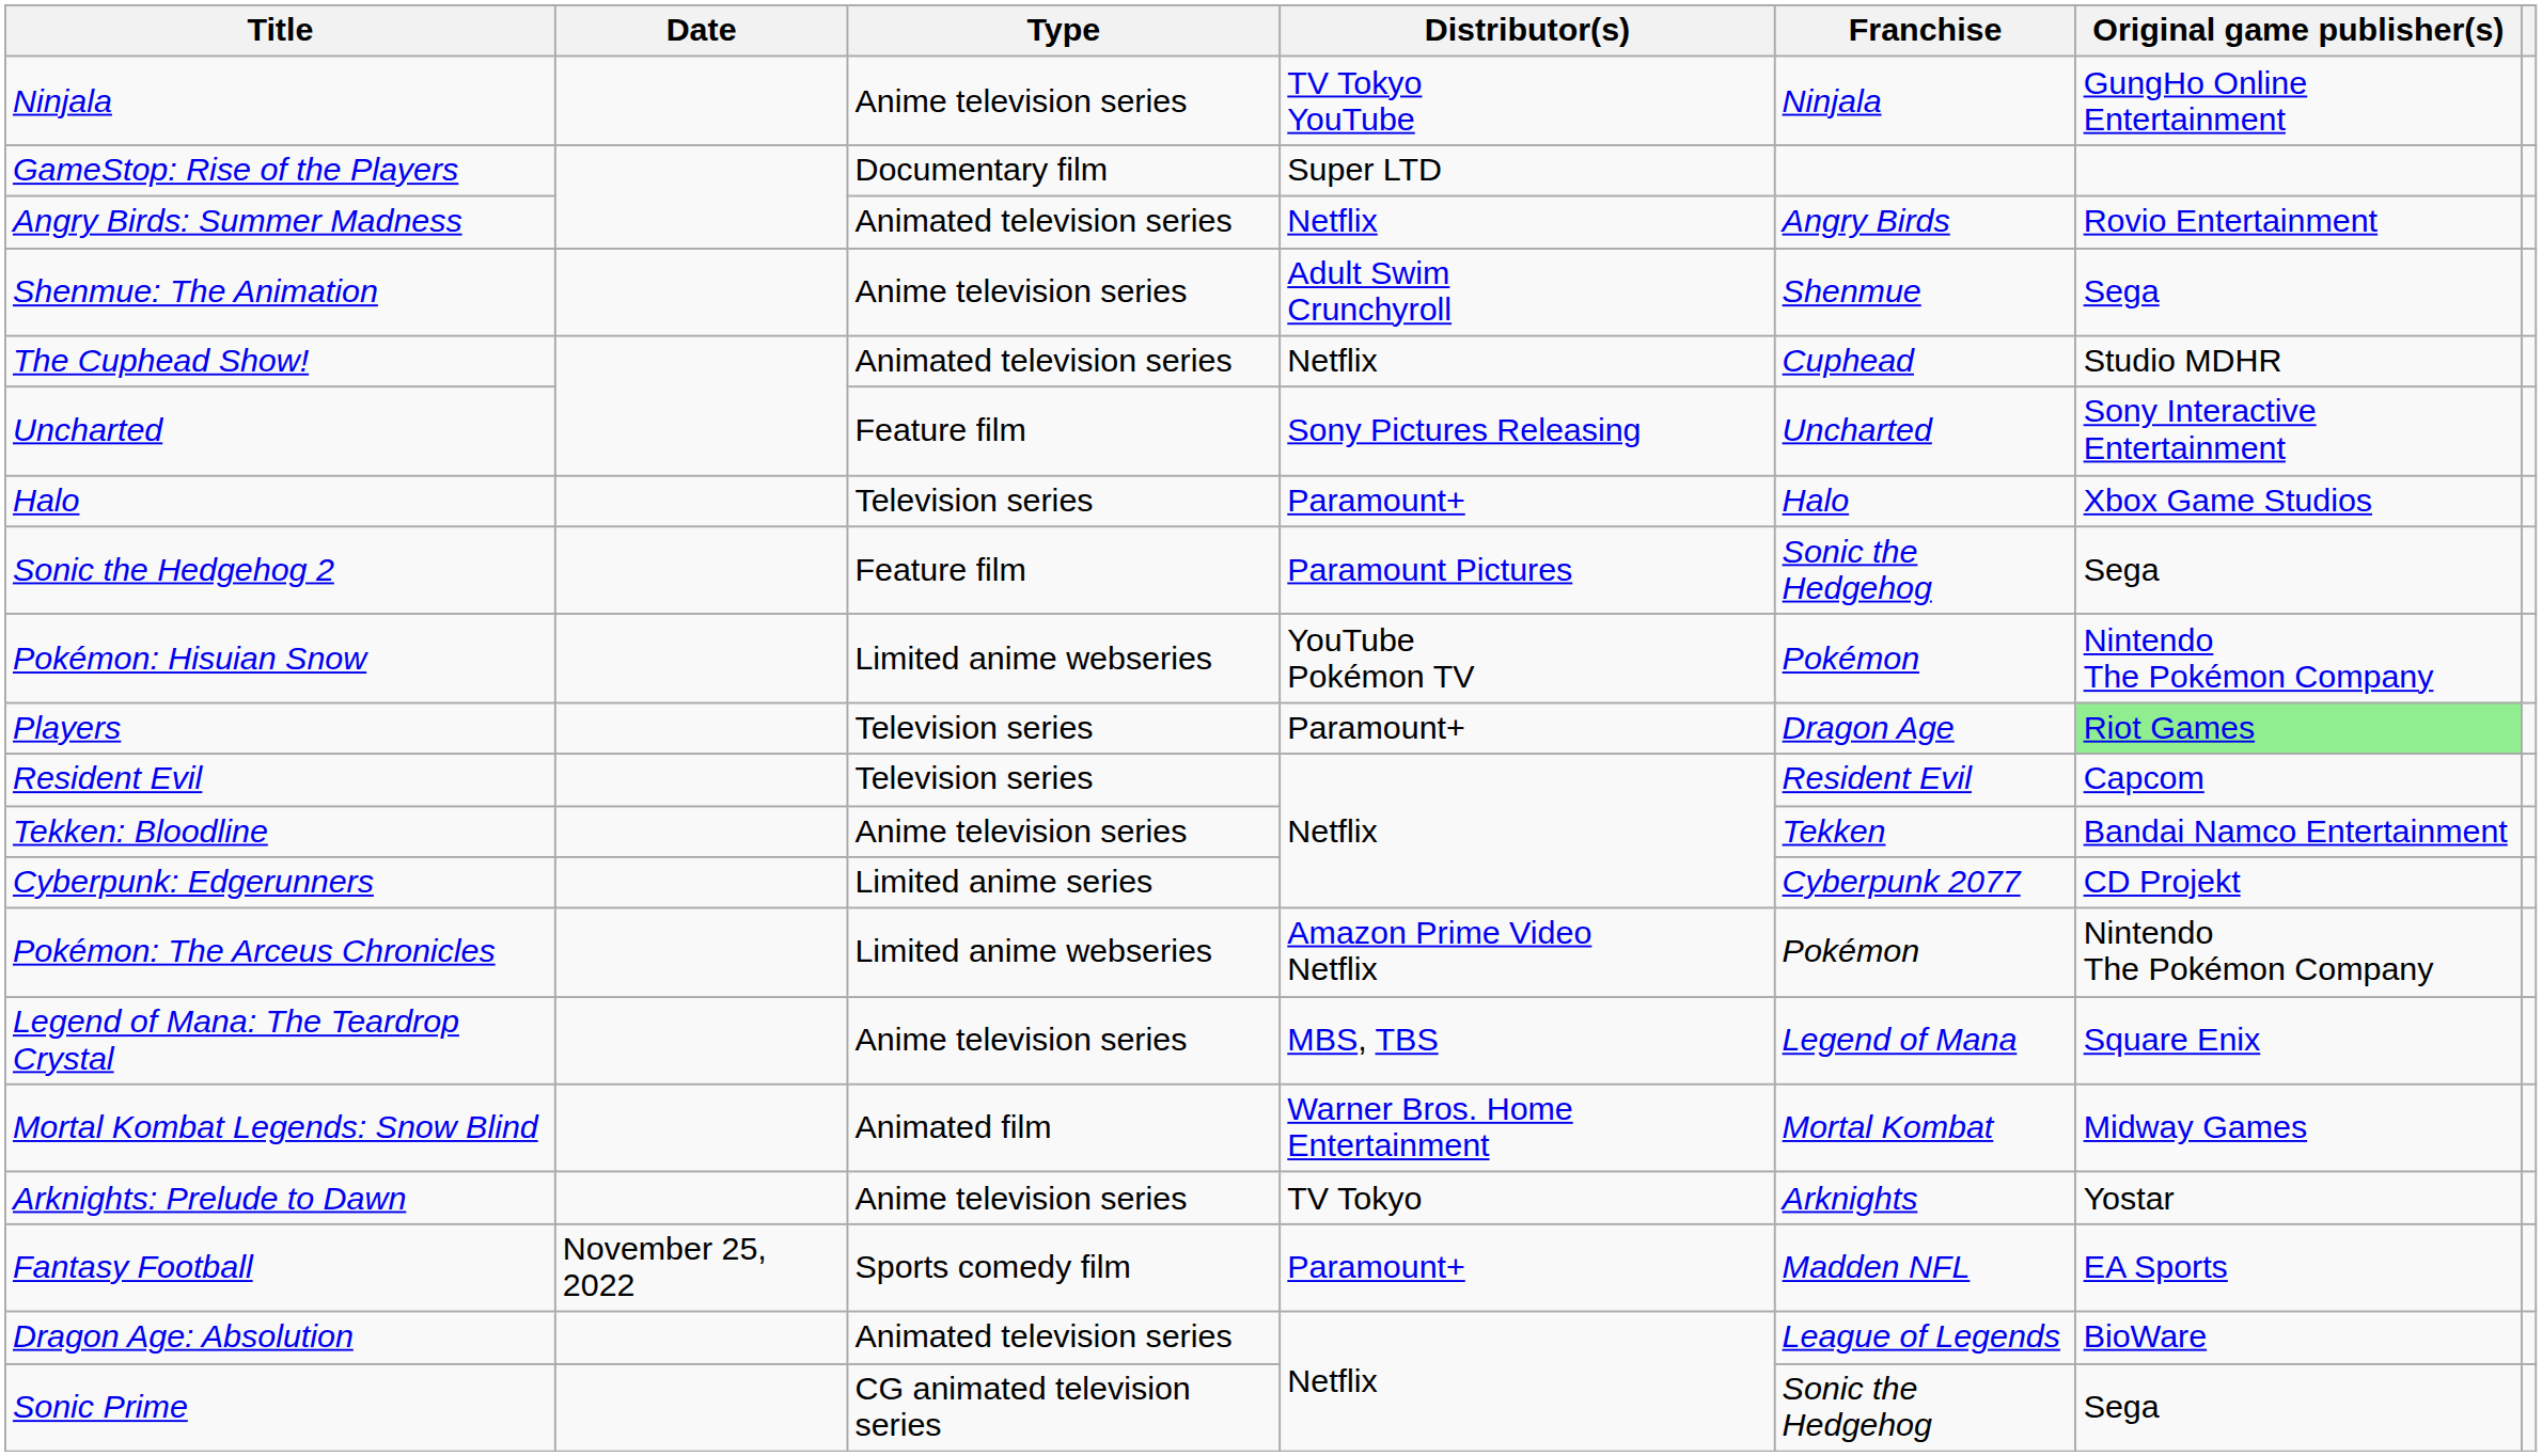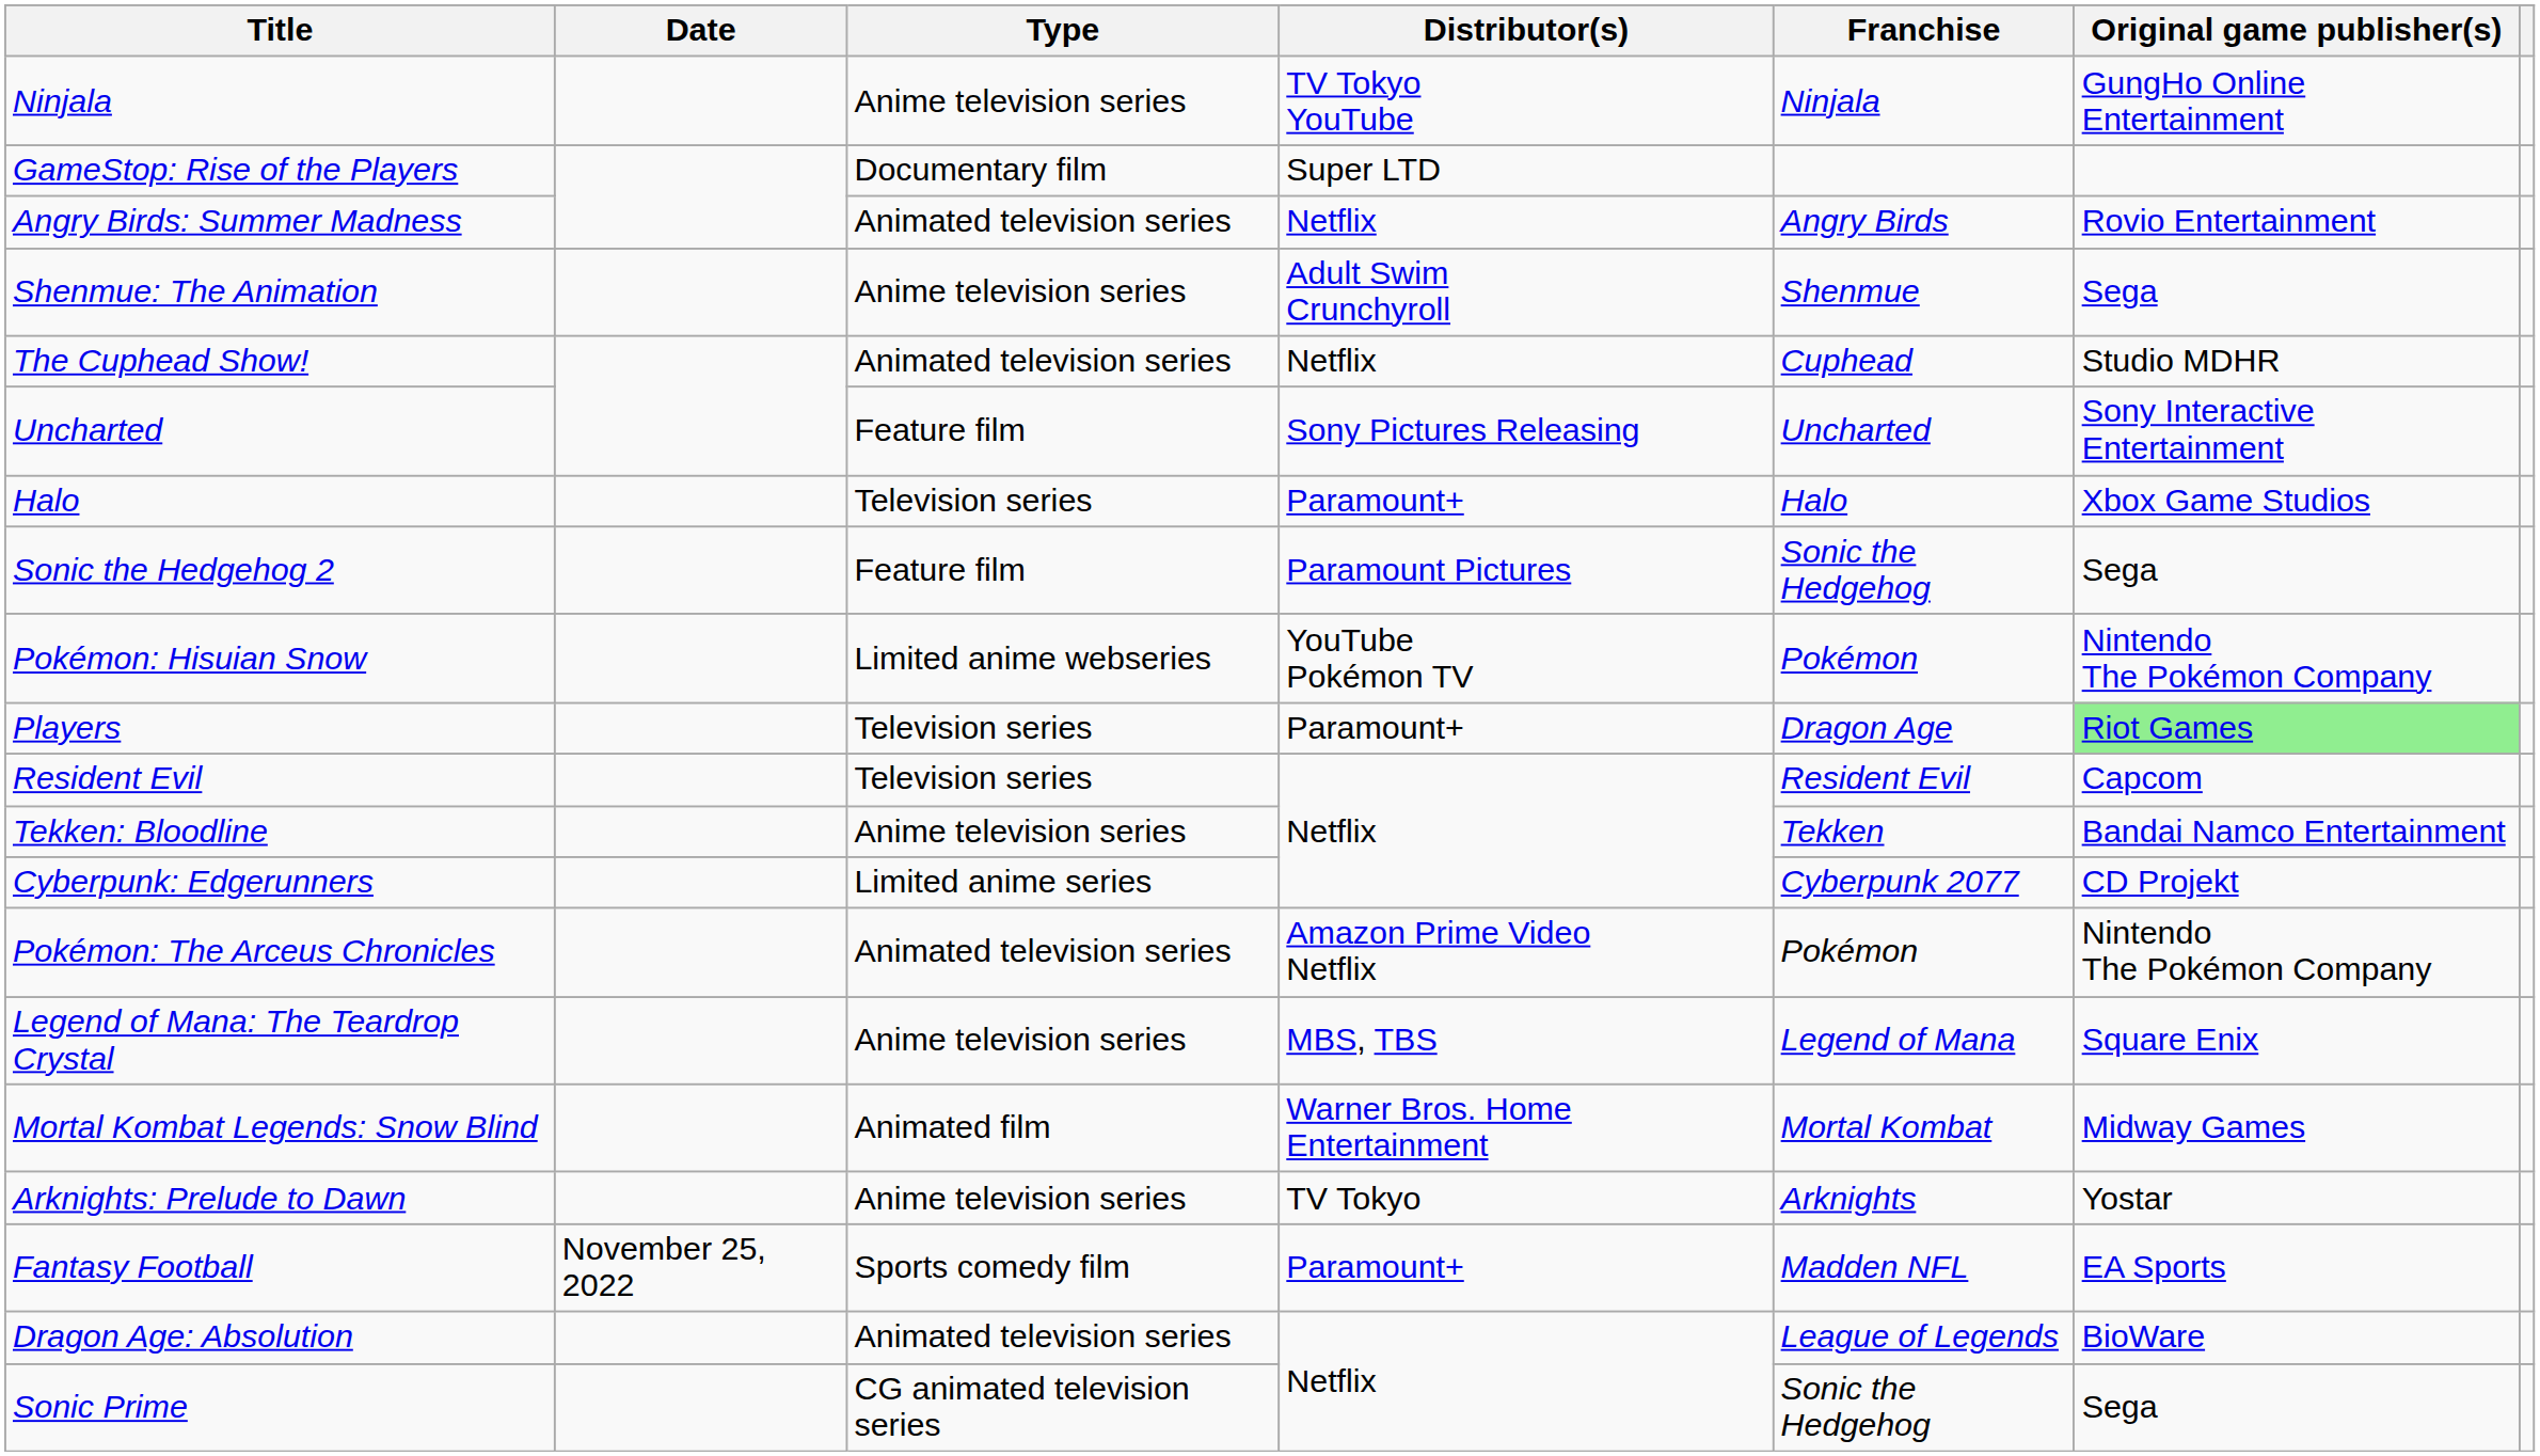 <table class="wikitable sortable">
 <tr>
 <th>Title</th>
 <th>Date</th>
 <th>Type</th>
 <th>Distributor(s)</th>
 <th>Franchise</th>
 <th>Original game publisher(s)</th>
 <th></th>
 </tr>
 <tr>
 <td><em><a href='#'>Ninjala</a></em></td>
 <td></td>
 <td>Anime television series</td>
 <td><a href='#'>TV Tokyo</a> <br><a href='#'>YouTube</a> </td>
 <td><em><a href='#'>Ninjala</a></em></td>
 <td><a href='#'>GungHo Online Entertainment</a></td>
 <td style="text-align:center;"></td>
 </tr>
 <tr>
 <td><em><a href='#'>GameStop: Rise of the Players</a></em></td>
 <td rowspan="2"></td>
 <td>Documentary film</td>
 <td>Super LTD</td>
 <td></td>
 <td></td>
 <td align="center"></td>
 </tr>
 <tr>
 <td><em><a href='#'>Angry Birds: Summer Madness</a></em></td>
 <td>Animated television series</td>
 <td><a href='#'>Netflix</a></td>
 <td><em><a href='#'>Angry Birds</a></em></td>
 <td><a href='#'>Rovio Entertainment</a></td>
 <td style="text-align:center;"></td>
 </tr>
 <tr>
 <td><em><a href='#'>Shenmue: The Animation</a></em></td>
 <td></td>
 <td>Anime television series</td>
 <td><a href='#'>Adult Swim</a><br><a href='#'>Crunchyroll</a></td>
 <td><em><a href='#'>Shenmue</a></em></td>
 <td><a href='#'>Sega</a></td>
 <td align="center"></td>
 </tr>
 <tr>
 <td><em><a href='#'>The Cuphead Show!</a></em></td>
 <td rowspan="2"></td>
 <td>Animated television series</td>
 <td>Netflix</td>
 <td><em><a href='#'>Cuphead</a></em></td>
 <td>Studio MDHR</td>
 <td style="text-align:center;"></td>
 </tr>
 <tr>
 <td><em><a href='#'>Uncharted</a></em></td>
 <td>Feature film</td>
 <td><a href='#'>Sony Pictures Releasing</a></td>
 <td><em><a href='#'>Uncharted</a></em></td>
 <td><a href='#'>Sony Interactive Entertainment</a></td>
 <td style="text-align:center;"></td>
 </tr>
 <tr>
 <td><em><a href='#'>Halo</a></em></td>
 <td></td>
 <td>Television series</td>
 <td><a href='#'>Paramount+</a></td>
 <td><em><a href='#'>Halo</a></em></td>
 <td><a href='#'>Xbox Game Studios</a></td>
 <td style="text-align:center;"></td>
 </tr>
 <tr>
 <td><em><a href='#'>Sonic the Hedgehog 2</a></em></td>
 <td></td>
 <td>Feature film</td>
 <td><a href='#'>Paramount Pictures</a></td>
 <td><em><a href='#'>Sonic the Hedgehog</a></em></td>
 <td>Sega</td>
 <td style="text-align:center;"></td>
 </tr>
 <tr>
 <td><em><a href='#'>Pokémon: Hisuian Snow</a></em></td>
 <td></td>
 <td>Limited anime webseries</td>
 <td>YouTube<br>Pokémon TV</td>
 <td><em><a href='#'>Pokémon</a></em></td>
 <td><a href='#'>Nintendo</a><br><a href='#'>The Pokémon Company</a></td>
 <td style="text-align:center;"></td>
 </tr>
 <tr>
 <td><em><a href='#'>Players</a></em></td>
 <td></td>
 <td>Television series</td>
 <td>Paramount+</td>
 <td><em><a href='#'>Dragon Age</a></em></td>
 <td style="background: lightgreen;"><a href='#'>Riot Games</a></td>
 <td style="text-align:center;"></td>
 </tr>
 <tr>
 <td><em><a href='#'>Resident Evil</a></em></td>
 <td></td>
 <td>Television series</td>
 <td rowspan=3>Netflix</td>
 <td><em><a href='#'>Resident Evil</a></em></td>
 <td><a href='#'>Capcom</a></td>
 <td style="text-align:center;"></td>
 </tr>
 <tr>
 <td><em><a href='#'>Tekken: Bloodline</a></em></td>
 <td></td>
 <td>Anime television series</td>
 <td><em><a href='#'>Tekken</a></em></td>
 <td><a href='#'>Bandai Namco Entertainment</a></td>
 <td style="text-align:center;"></td>
 </tr>
 <tr>
 <td><em><a href='#'>Cyberpunk: Edgerunners</a></em></td>
 <td></td>
 <td>Limited anime series</td>
 <td><em><a href='#'>Cyberpunk 2077</a></em></td>
 <td><a href='#'>CD Projekt</a></td>
 <td style="text-align:center;"></td>
 </tr>
 <tr>
 <td><em><a href='#'>Pokémon: The Arceus Chronicles</a></em></td>
 <td></td>
-<td>Limited anime webseries</td>
+<td>Animated television series</td>
 <td><a href='#'>Amazon Prime Video</a> <br>Netflix </td>
 <td><em>Pokémon</em></td>
 <td>Nintendo<br>The Pokémon Company</td>
 <td style="text-align:center;"></td>
 </tr>
 <tr>
 <td><em><a href='#'>Legend of Mana: The Teardrop Crystal</a></em></td>
 <td></td>
 <td>Anime television series</td>
 <td><a href='#'>MBS</a>, <a href='#'>TBS</a> </td>
 <td><em><a href='#'>Legend of Mana</a></em></td>
 <td><a href='#'>Square Enix</a></td>
 <td style="text-align:center;"></td>
 </tr>
 <tr>
 <td><em><a href='#'>Mortal Kombat Legends: Snow Blind</a></em></td>
 <td></td>
 <td>Animated film</td>
 <td><a href='#'>Warner Bros. Home Entertainment</a></td>
 <td><em><a href='#'>Mortal Kombat</a></em></td>
 <td><a href='#'>Midway Games</a></td>
 <td style="text-align:center;"></td>
 </tr>
 <tr>
 <td><em><a href='#'>Arknights: Prelude to Dawn</a></em></td>
 <td></td>
 <td>Anime television series</td>
 <td>TV Tokyo </td>
 <td><em><a href='#'>Arknights</a></em></td>
 <td>Yostar</td>
 <td style="text-align:center;"></td>
 </tr>
 <tr>
 <td><em><a href='#'>Fantasy Football</a></em></td>
 <td>November 25, 2022</td>
 <td>Sports comedy film</td>
 <td><a href='#'>Paramount+</a></td>
 <td><em><a href='#'>Madden NFL</a></em></td>
 <td><a href='#'>EA Sports</a></td>
 <td style="text-align:center;"></td>
 </tr>
 <tr>
 <td><em><a href='#'>Dragon Age: Absolution</a></em></td>
 <td></td>
 <td>Animated television series</td>
 <td rowspan=2>Netflix</td>
 <td><em><a href='#'>League of Legends</a></em></td>
 <td><a href='#'>BioWare</a></td>
 <td style="text-align:center;"></td>
 </tr>
 <tr>
 <td><em><a href='#'>Sonic Prime</a></em></td>
 <td></td>
 <td>CG animated television series</td>
 <td><em>Sonic the Hedgehog</em></td>
 <td>Sega</td>
 <td style="text-align:center;"></td>
 </tr>
 </table>
